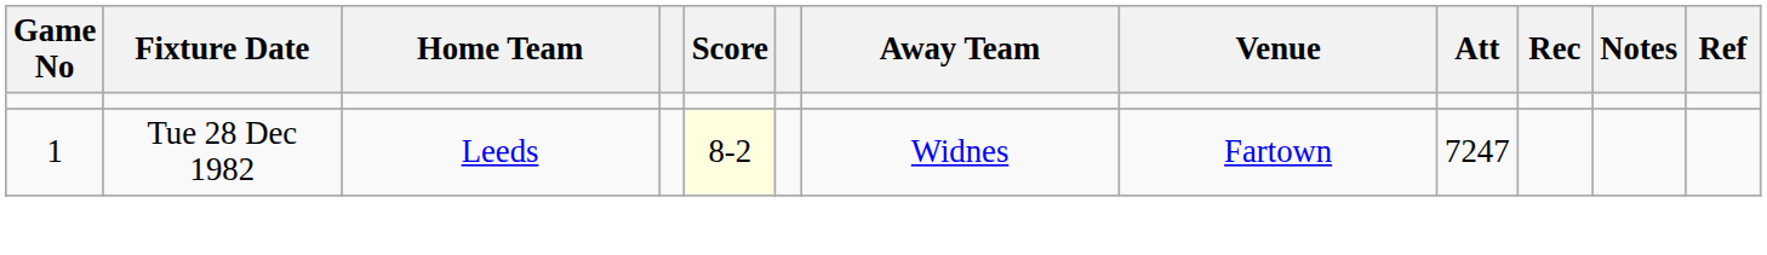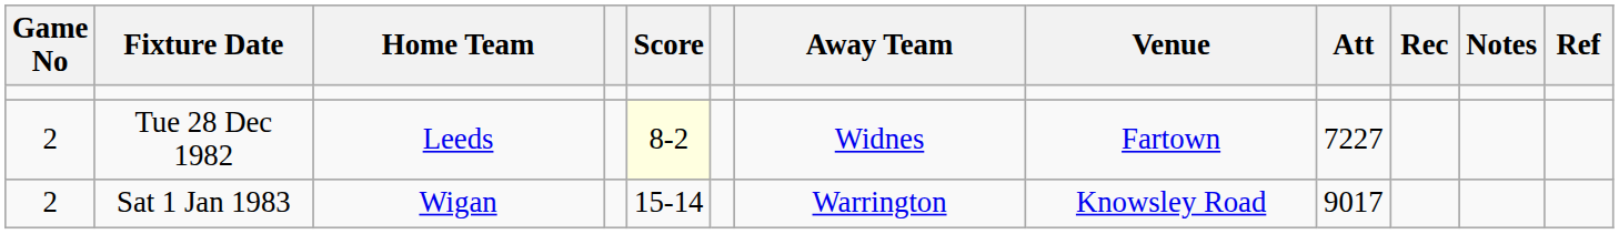 <table class="wikitable" style="text-align:center;">
 <tr>
 <th width=10 abbr="No">Game No</th>
 <th width=110 abbr="Date">Fixture Date</th>
 <th width=150 abbr="Home Team">Home Team</th>
 <th width=5 abbr="space"></th>
 <th width=20 abbr="Score">Score</th>
 <th width=5 abbr="space"></th>
 <th width=150 abbr="Away Team">Away Team</th>
 <th width=150 abbr="Venue">Venue</th>
 <th width=30 abbr="Att">Att</th>
 <th width=30 abbr="Rec">Rec</th>
 <th width=20 abbr="Notes">Notes</th>
 <th width=30 abbr="Ref">Ref</th>
 </tr>
 <tr>
 <td></td>
 <td></td>
 <td></td>
 <td></td>
 <td></td>
 <td></td>
 <td></td>
 <td></td>
 <td></td>
 <td></td>
 <td></td>
 </tr>
 <tr>
-<td>1</td>
+<td>2</td>
 <td>Tue 28 Dec 1982</td>
 <td><a href='#'>Leeds</a></td>
 <td></td>
 <td style="background: lightyellow;">8-2</td>
 <td></td>
 <td><a href='#'>Widnes</a></td>
 <td><a href='#'>Fartown</a></td>
-<td>7247</td>
+<td>7227</td>
+<td></td>
+<td></td>
+<td></td>
+</tr>
+<tr>
+<td>2</td>
+<td>Sat 1 Jan 1983</td>
+<td><a href='#'>Wigan</a></td>
+<td></td>
+<td>15-14</td>
+<td></td>
+<td><a href='#'>Warrington</a></td>
+<td><a href='#'>Knowsley Road</a></td>
+<td>9017</td>
 <td></td>
 <td></td>
 <td></td>
 </tr>
 </table>
